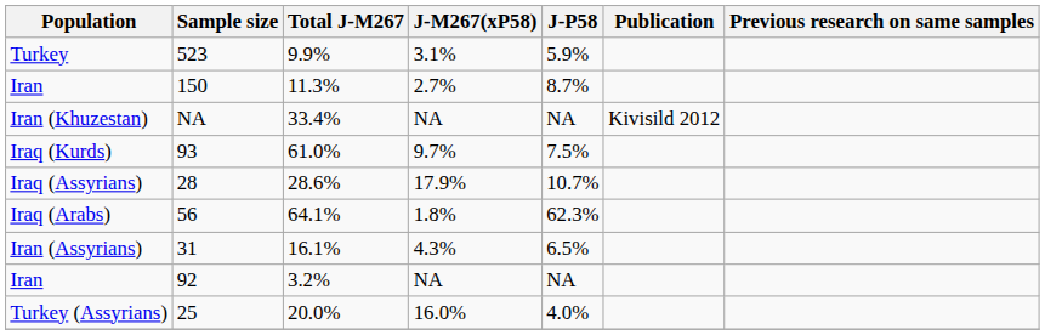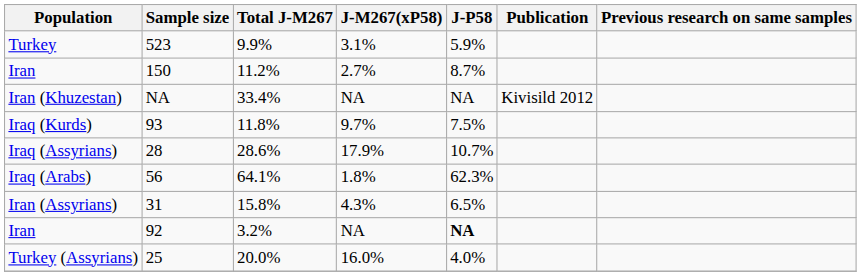 <table class="wikitable sortable mw-collapsible">
 <tr>
 <th>Population</th>
 <th>Sample size</th>
 <th>Total J-M267</th>
 <th>J-M267(xP58)</th>
 <th>J-P58</th>
 <th>Publication</th>
 <th>Previous research on same samples</th>
 </tr>
 <tr>
 <td><a href='#'>Turkey</a></td>
 <td>523</td>
 <td>9.9%</td>
 <td>3.1%</td>
 <td>5.9%</td>
 <td></td>
 <td></td>
 </tr>
 <tr>
 <td><a href='#'>Iran</a></td>
 <td>150</td>
-<td>11.3%</td>
+<td>11.2%</td>
 <td>2.7%</td>
 <td>8.7%</td>
 <td></td>
 <td></td>
 </tr>
 <tr>
 <td><a href='#'>Iran</a> (<a href='#'>Khuzestan</a>)</td>
 <td>NA</td>
 <td>33.4%</td>
 <td>NA</td>
 <td>NA</td>
 <td>Kivisild 2012</td>
 <td></td>
 </tr>
 <tr>
 <td><a href='#'>Iraq</a> (<a href='#'>Kurds</a>)</td>
 <td>93</td>
-<td>61.0%</td>
+<td>11.8%</td>
 <td>9.7%</td>
 <td>7.5%</td>
 <td></td>
 <td></td>
 </tr>
 <tr>
 <td><a href='#'>Iraq</a> (<a href='#'>Assyrians</a>)</td>
 <td>28</td>
 <td>28.6%</td>
 <td>17.9%</td>
 <td>10.7%</td>
 <td></td>
 <td></td>
 </tr>
 <tr>
 <td><a href='#'>Iraq</a> (<a href='#'>Arabs</a>)</td>
 <td>56</td>
 <td>64.1%</td>
 <td>1.8%</td>
 <td>62.3%</td>
 <td></td>
 <td></td>
 </tr>
 <tr>
 <td><a href='#'>Iran</a> (<a href='#'>Assyrians</a>)</td>
 <td>31</td>
-<td>16.1%</td>
+<td>15.8%</td>
 <td>4.3%</td>
 <td>6.5%</td>
 <td></td>
 <td></td>
 </tr>
 <tr>
 <td><a href='#'>Iran</a></td>
 <td>92</td>
 <td>3.2%</td>
 <td>NA</td>
-<td>NA</td>
+<td><strong>NA</strong></td>
 <td></td>
 <td></td>
 </tr>
 <tr>
 <td><a href='#'>Turkey</a> (<a href='#'>Assyrians</a>)</td>
 <td>25</td>
 <td>20.0%</td>
 <td>16.0%</td>
 <td>4.0%</td>
 <td></td>
 <td></td>
 </tr>
 <tr>
 </tr>
 </table>
